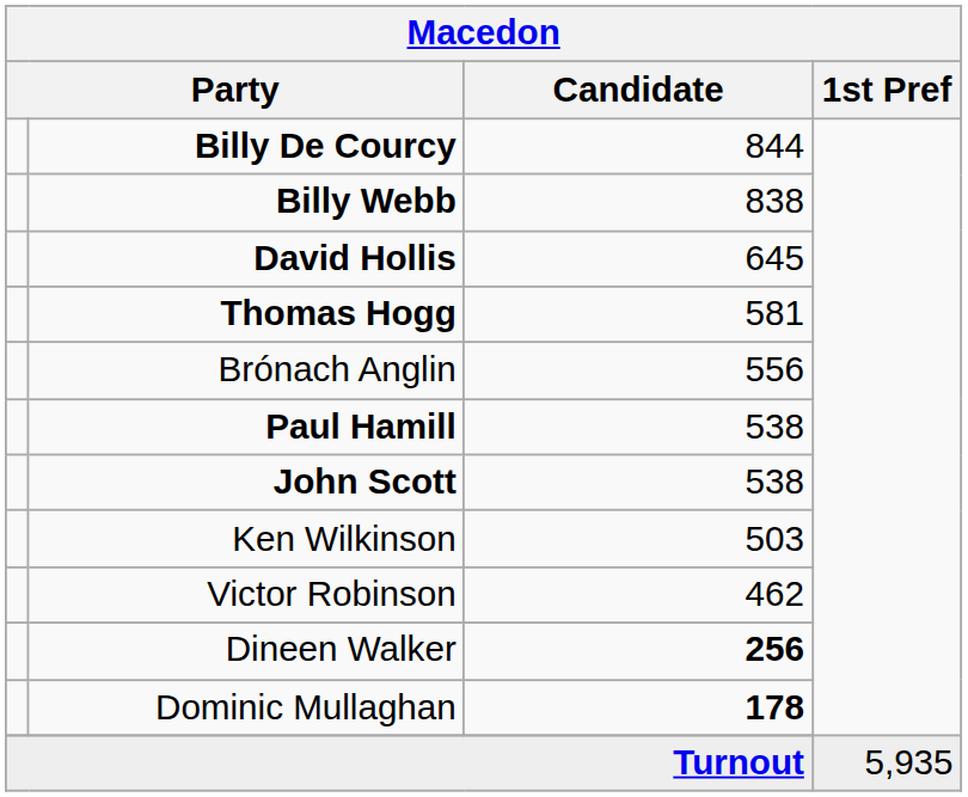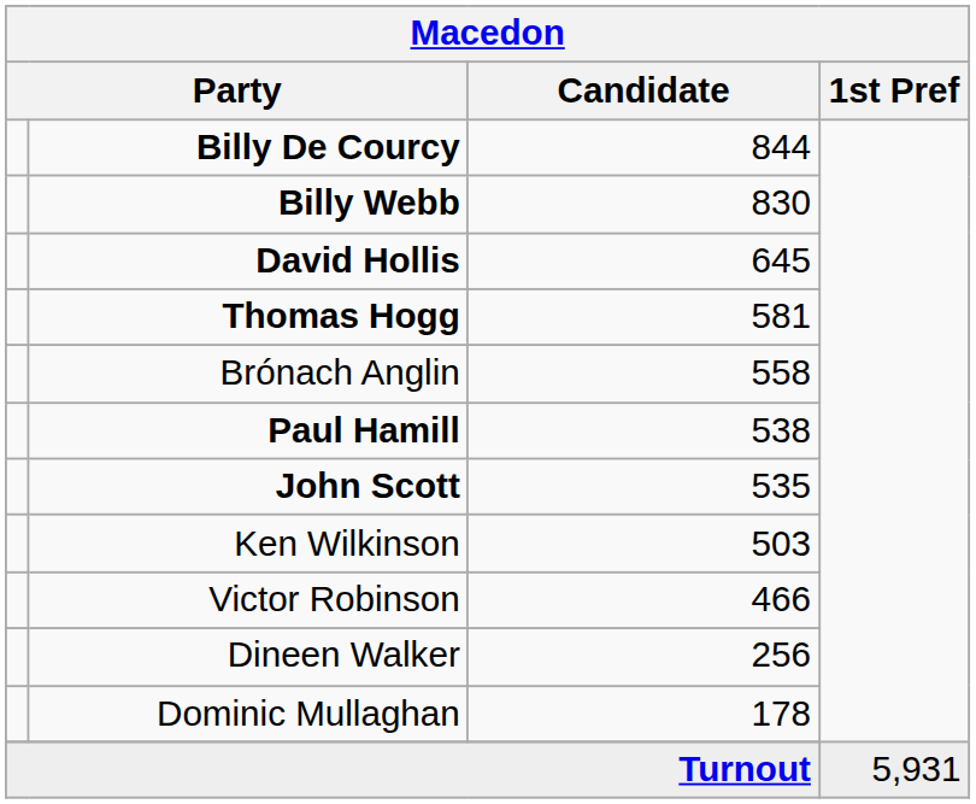 <table class="wikitable">
 <tr>
 <th colspan="4" align="center"><a href='#'>Macedon</a></th>
 </tr>
 <tr>
 <th colspan="2" align="center" width=200>Party</th>
 <th width=150>Candidate</th>
 <th width=60>1st Pref</th>
 </tr>
 <tr>
 <td></td>
 <td align="right"><strong>Billy De Courcy</strong></td>
 <td align="right">844</td>
 </tr>
 <tr>
 <td></td>
 <td align="right"><strong>Billy Webb</strong></td>
-<td align="right">838</td>
+<td align="right">830</td>
 </tr>
 <tr>
 <td></td>
 <td align="right"><strong>David Hollis</strong></td>
 <td align="right">645</td>
 </tr>
 <tr>
 <td></td>
 <td align="right"><strong>Thomas Hogg</strong></td>
 <td align="right">581</td>
 </tr>
 <tr>
 <td></td>
 <td align="right">Brónach Anglin</td>
-<td align="right">556</td>
+<td align="right">558</td>
 </tr>
 <tr>
 <td></td>
 <td align="right"><strong>Paul Hamill</strong></td>
 <td align="right">538</td>
 </tr>
 <tr>
 <td></td>
 <td align="right"><strong>John Scott</strong></td>
-<td align="right">538</td>
+<td align="right">535</td>
 </tr>
 <tr>
 <td></td>
 <td align="right">Ken Wilkinson</td>
 <td align="right">503</td>
 </tr>
 <tr>
 <td></td>
 <td align="right">Victor Robinson</td>
-<td align="right">462</td>
+<td align="right">466</td>
 </tr>
 <tr>
 <td></td>
 <td align="right">Dineen Walker</td>
-<td align="right"><strong>256</strong></td>
+<td align="right">256</td>
 </tr>
 <tr>
 <td></td>
 <td align="right">Dominic Mullaghan</td>
-<td align="right"><strong>178</strong></td>
+<td align="right">178</td>
 </tr>
 <tr>
 </tr>
 <tr bgcolor="EEEEEE">
 <td colspan=3 align="right"><strong><a href='#'>Turnout</a></strong></td>
-<td align="right">5,935</td>
+<td align="right">5,931</td>
 </tr>
 </table>
